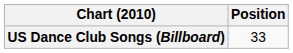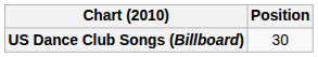 <table class="wikitable plainrowheaders" style="text-align:center;">
 <tr>
 <th scope="col">Chart (2010)</th>
 <th scope="col">Position</th>
 </tr>
 <tr>
 <th scope="row">US Dance Club Songs (<em>Billboard</em>)</th>
-<td align="center">33</td>
+<td align="center">30</td>
 </tr>
 </table>
